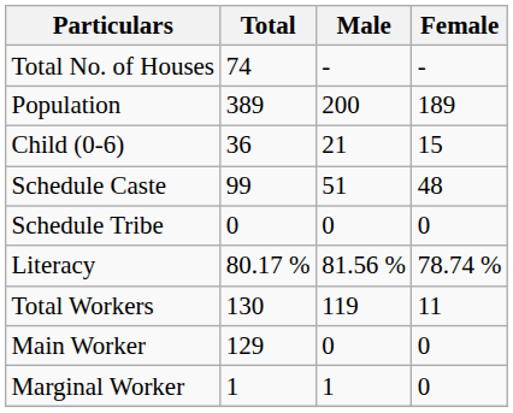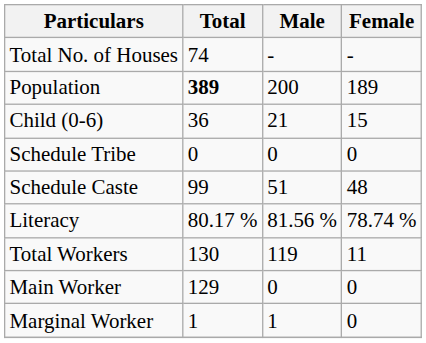 <table class="wikitable sortable">
 <tr>
 <th>Particulars</th>
 <th>Total</th>
 <th>Male</th>
 <th>Female</th>
 </tr>
 <tr>
 <td>Total No. of Houses</td>
 <td>74</td>
 <td>-</td>
 <td>-</td>
 </tr>
 <tr>
 <td>Population</td>
-<td>389</td>
+<td><strong>389</strong></td>
 <td>200</td>
 <td>189</td>
 </tr>
 <tr>
 <td>Child (0-6)</td>
 <td>36</td>
 <td>21</td>
 <td>15</td>
 </tr>
 <tr>
+<td>Schedule Tribe</td>
+<td>0</td>
+<td>0</td>
+<td>0</td>
+</tr>
+<tr>
 <td>Schedule Caste</td>
 <td>99</td>
 <td>51</td>
 <td>48</td>
-</tr>
-<tr>
-<td>Schedule Tribe</td>
-<td>0</td>
-<td>0</td>
-<td>0</td>
 </tr>
 <tr>
 <td>Literacy</td>
 <td>80.17 %</td>
 <td>81.56 %</td>
 <td>78.74 %</td>
 </tr>
 <tr>
 <td>Total Workers</td>
 <td>130</td>
 <td>119</td>
 <td>11</td>
 </tr>
 <tr>
 <td>Main Worker</td>
 <td>129</td>
 <td>0</td>
 <td>0</td>
 </tr>
 <tr>
 <td>Marginal Worker</td>
 <td>1</td>
 <td>1</td>
 <td>0</td>
 </tr>
 <tr>
 </tr>
 </table>
